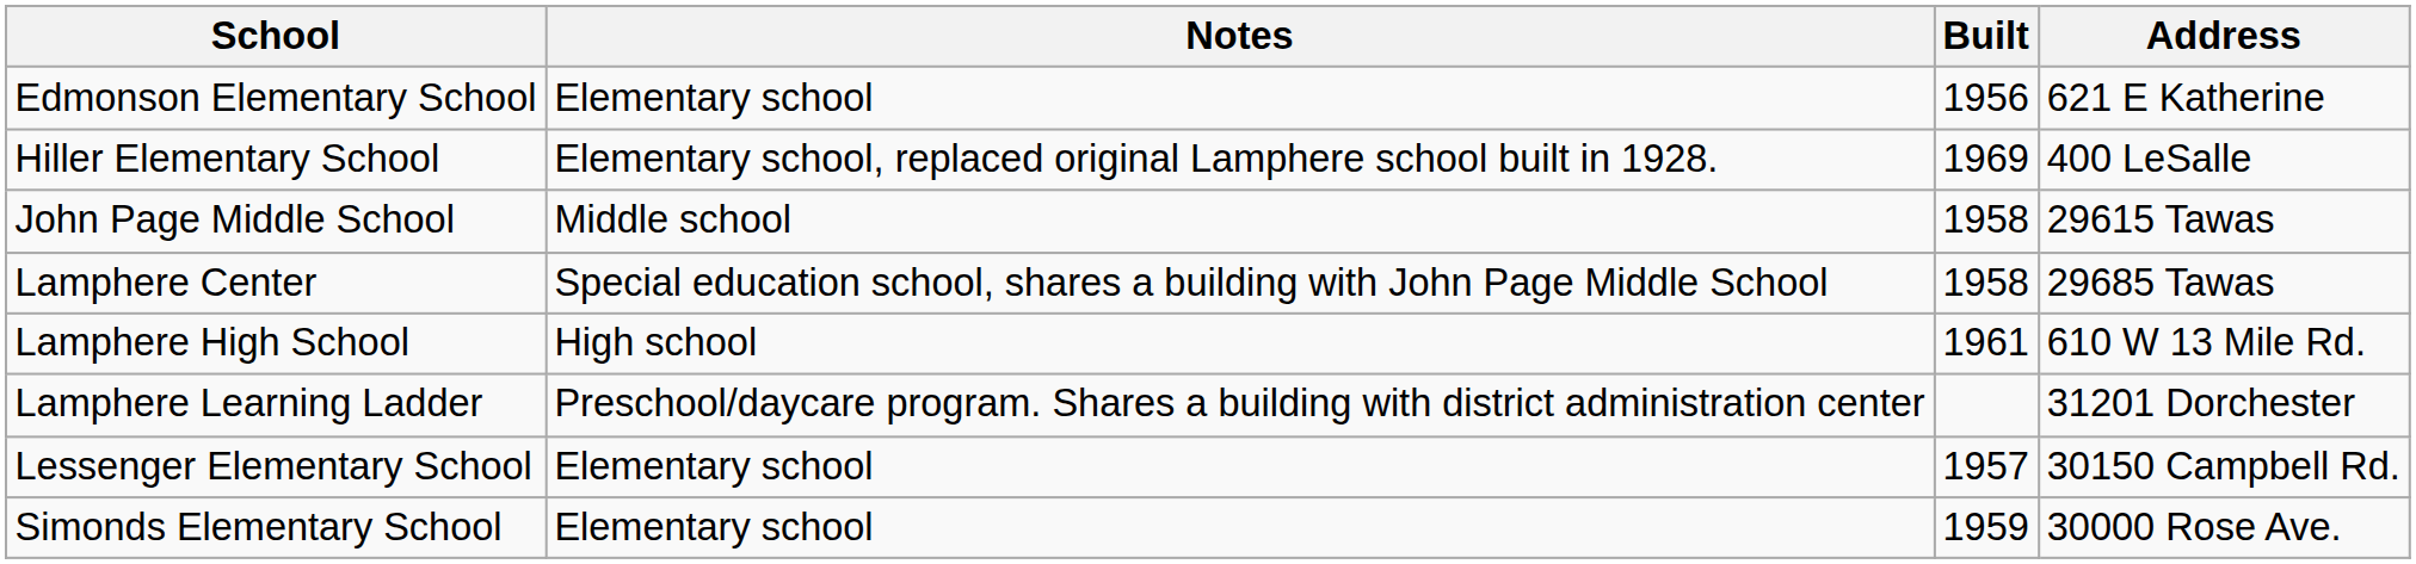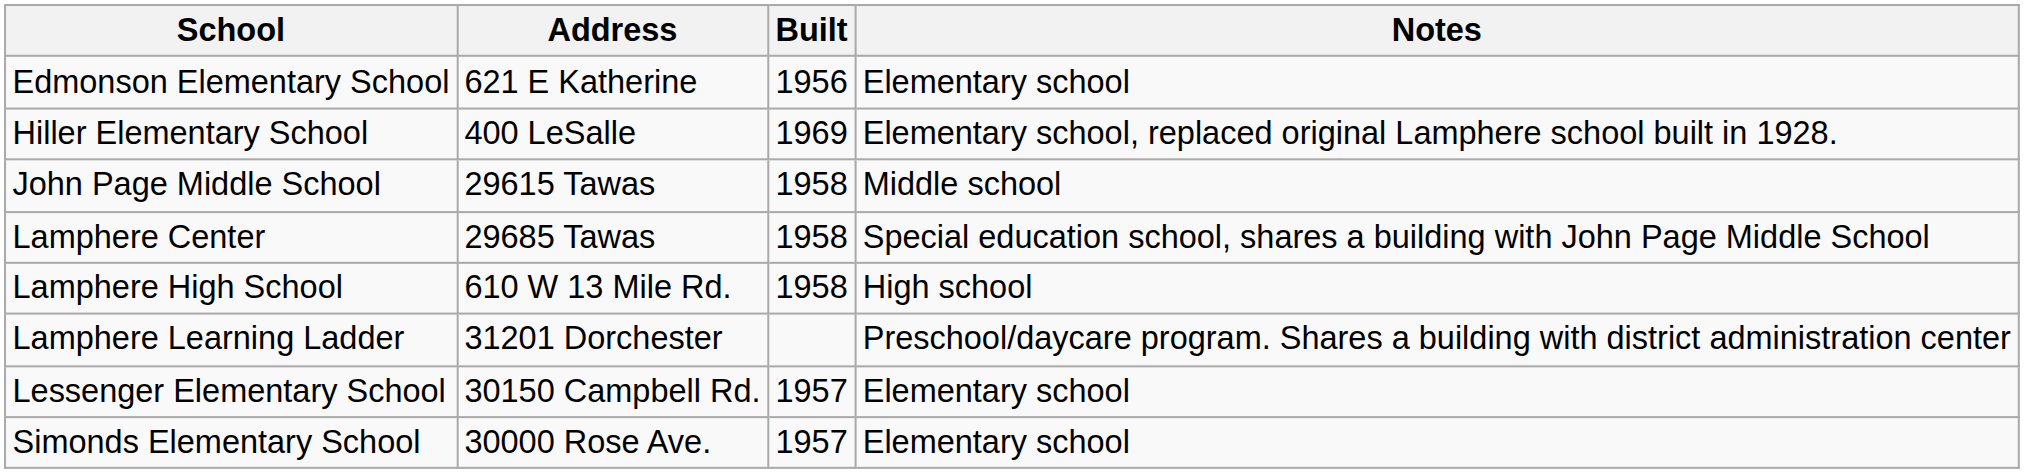 <table class="wikitable">
 <tr>
 <th>School</th>
+<th>Address</th>
+<th>Built</th>
 <th>Notes</th>
-<th>Built</th>
-<th>Address</th>
 </tr>
 <tr>
 <td>Edmonson Elementary School</td>
+<td>621 E Katherine</td>
+<td>1956</td>
 <td>Elementary school</td>
-<td>1956</td>
-<td>621 E Katherine</td>
 </tr>
 <tr>
 <td>Hiller Elementary School</td>
+<td>400 LeSalle</td>
+<td>1969</td>
 <td>Elementary school, replaced original Lamphere school built in 1928.</td>
-<td>1969</td>
-<td>400 LeSalle</td>
 </tr>
 <tr>
 <td>John Page Middle School</td>
+<td>29615 Tawas</td>
+<td>1958</td>
 <td>Middle school</td>
-<td>1958</td>
-<td>29615 Tawas</td>
 </tr>
 <tr>
 <td>Lamphere Center</td>
+<td>29685 Tawas</td>
+<td>1958</td>
 <td>Special education school, shares a building with John Page Middle School</td>
-<td>1958</td>
-<td>29685 Tawas</td>
 </tr>
 <tr>
 <td>Lamphere High School</td>
+<td>610 W 13 Mile Rd.</td>
+<td>1958</td>
 <td>High school</td>
-<td>1961</td>
-<td>610 W 13 Mile Rd.</td>
 </tr>
 <tr>
 <td>Lamphere Learning Ladder</td>
+<td>31201 Dorchester</td>
+<td></td>
 <td>Preschool/daycare program. Shares a building with district administration center</td>
-<td></td>
-<td>31201 Dorchester</td>
 </tr>
 <tr>
 <td>Lessenger Elementary School</td>
+<td>30150 Campbell Rd.</td>
+<td>1957</td>
 <td>Elementary school</td>
-<td>1957</td>
-<td>30150 Campbell Rd.</td>
 </tr>
 <tr>
 <td>Simonds Elementary School</td>
+<td>30000 Rose Ave.</td>
+<td>1957</td>
 <td>Elementary school</td>
-<td>1959</td>
-<td>30000 Rose Ave.</td>
 </tr>
 </table>
